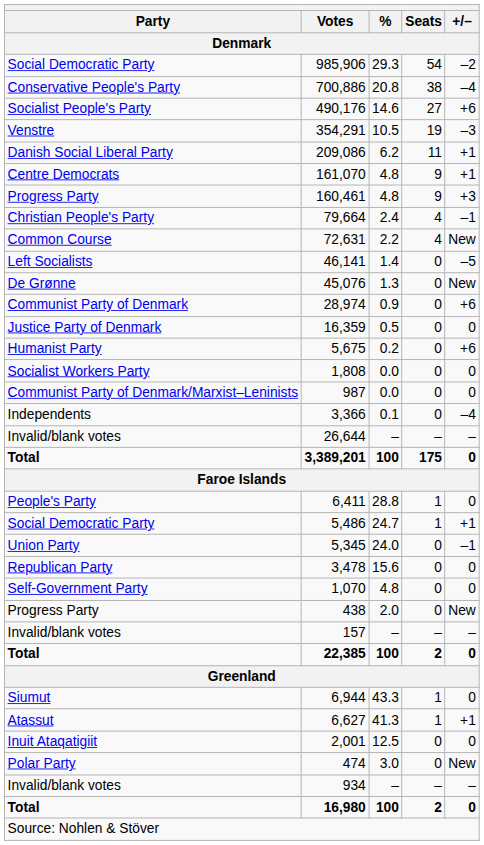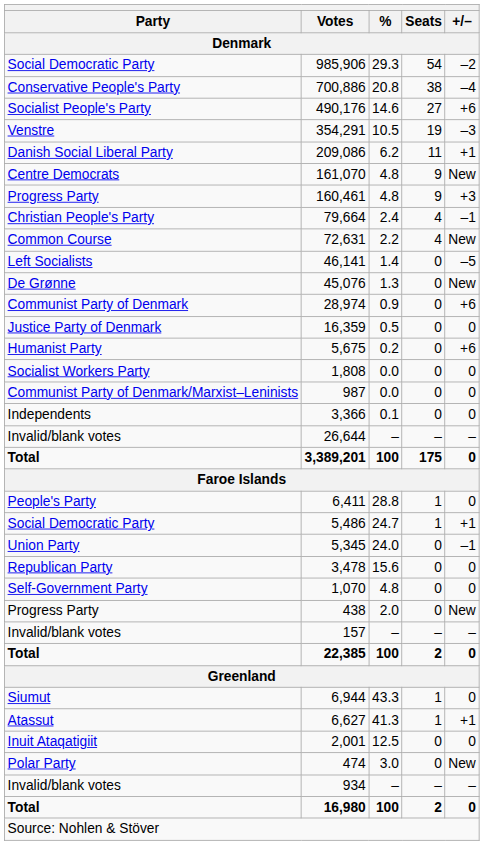 <table class=wikitable style=text-align:right>
 <tr>
 <th colspan=7></th>
 </tr>
 <tr>
 <th>Party</th>
 <th>Votes</th>
 <th>%</th>
 <th>Seats</th>
 <th>+/–</th>
 </tr>
 <tr>
 <th colspan=5>Denmark</th>
 </tr>
 <tr>
 <td align=left><a href='#'>Social Democratic Party</a></td>
 <td>985,906</td>
 <td>29.3</td>
 <td>54</td>
 <td>–2</td>
 </tr>
 <tr>
 <td align=left><a href='#'>Conservative People's Party</a></td>
 <td>700,886</td>
 <td>20.8</td>
 <td>38</td>
 <td>–4</td>
 </tr>
 <tr>
 <td align=left><a href='#'>Socialist People's Party</a></td>
 <td>490,176</td>
 <td>14.6</td>
 <td>27</td>
 <td>+6</td>
 </tr>
 <tr>
 <td align=left><a href='#'>Venstre</a></td>
 <td>354,291</td>
 <td>10.5</td>
 <td>19</td>
 <td>–3</td>
 </tr>
 <tr>
 <td align=left><a href='#'>Danish Social Liberal Party</a></td>
 <td>209,086</td>
 <td>6.2</td>
 <td>11</td>
 <td>+1</td>
 </tr>
 <tr>
 <td align=left><a href='#'>Centre Democrats</a></td>
 <td>161,070</td>
 <td>4.8</td>
 <td>9</td>
-<td>+1</td>
+<td>New</td>
 </tr>
 <tr>
 <td align=left><a href='#'>Progress Party</a></td>
 <td>160,461</td>
 <td>4.8</td>
 <td>9</td>
 <td>+3</td>
 </tr>
 <tr>
 <td align=left><a href='#'>Christian People's Party</a></td>
 <td>79,664</td>
 <td>2.4</td>
 <td>4</td>
 <td>–1</td>
 </tr>
 <tr>
 <td align=left><a href='#'>Common Course</a></td>
 <td>72,631</td>
 <td>2.2</td>
 <td>4</td>
 <td>New</td>
 </tr>
 <tr>
 <td align=left><a href='#'>Left Socialists</a></td>
 <td>46,141</td>
 <td>1.4</td>
 <td>0</td>
 <td>–5</td>
 </tr>
 <tr>
 <td align=left><a href='#'>De Grønne</a></td>
 <td>45,076</td>
 <td>1.3</td>
 <td>0</td>
 <td>New</td>
 </tr>
 <tr>
 <td align=left><a href='#'>Communist Party of Denmark</a></td>
 <td>28,974</td>
 <td>0.9</td>
 <td>0</td>
 <td>+6</td>
 </tr>
 <tr>
 <td align=left><a href='#'>Justice Party of Denmark</a></td>
 <td>16,359</td>
 <td>0.5</td>
 <td>0</td>
 <td>0</td>
 </tr>
 <tr>
 <td align=left><a href='#'>Humanist Party</a></td>
 <td>5,675</td>
 <td>0.2</td>
 <td>0</td>
 <td>+6</td>
 </tr>
 <tr>
 <td align=left><a href='#'>Socialist Workers Party</a></td>
 <td>1,808</td>
 <td>0.0</td>
 <td>0</td>
 <td>0</td>
 </tr>
 <tr>
 <td align=left><a href='#'>Communist Party of Denmark/Marxist–Leninists</a></td>
 <td>987</td>
 <td>0.0</td>
 <td>0</td>
 <td>0</td>
 </tr>
 <tr>
 <td align=left>Independents</td>
 <td>3,366</td>
 <td>0.1</td>
 <td>0</td>
-<td>–4</td>
+<td>0</td>
 </tr>
 <tr>
 <td align=left>Invalid/blank votes</td>
 <td>26,644</td>
 <td>–</td>
 <td>–</td>
 <td>–</td>
 </tr>
 <tr>
 <td align=left><strong>Total</strong></td>
 <td><strong>3,389,201</strong></td>
 <td><strong>100</strong></td>
 <td><strong>175</strong></td>
 <td><strong>0</strong></td>
 </tr>
 <tr>
 <th colspan=5>Faroe Islands</th>
 </tr>
 <tr>
 <td align=left><a href='#'>People's Party</a></td>
 <td>6,411</td>
 <td>28.8</td>
 <td>1</td>
 <td>0</td>
 </tr>
 <tr>
 <td align=left><a href='#'>Social Democratic Party</a></td>
 <td>5,486</td>
 <td>24.7</td>
 <td>1</td>
 <td>+1</td>
 </tr>
 <tr>
 <td align=left><a href='#'>Union Party</a></td>
 <td>5,345</td>
 <td>24.0</td>
 <td>0</td>
 <td>–1</td>
 </tr>
 <tr>
 <td align=left><a href='#'>Republican Party</a></td>
 <td>3,478</td>
 <td>15.6</td>
 <td>0</td>
 <td>0</td>
 </tr>
 <tr>
 <td align=left><a href='#'>Self-Government Party</a></td>
 <td>1,070</td>
 <td>4.8</td>
 <td>0</td>
 <td>0</td>
 </tr>
 <tr>
 <td align=left>Progress Party</td>
 <td>438</td>
 <td>2.0</td>
 <td>0</td>
 <td>New</td>
 </tr>
 <tr>
 <td align=left>Invalid/blank votes</td>
 <td>157</td>
 <td>–</td>
 <td>–</td>
 <td>–</td>
 </tr>
 <tr>
 <td align=left><strong>Total</strong></td>
 <td><strong>22,385</strong></td>
 <td><strong>100</strong></td>
 <td><strong>2</strong></td>
 <td><strong>0</strong></td>
 </tr>
 <tr>
 <th colspan=5>Greenland</th>
 </tr>
 <tr>
 <td align=left><a href='#'>Siumut</a></td>
 <td>6,944</td>
 <td>43.3</td>
 <td>1</td>
 <td>0</td>
 </tr>
 <tr>
 <td align=left><a href='#'>Atassut</a></td>
 <td>6,627</td>
 <td>41.3</td>
 <td>1</td>
 <td>+1</td>
 </tr>
 <tr>
 <td align=left><a href='#'>Inuit Ataqatigiit</a></td>
 <td>2,001</td>
 <td>12.5</td>
 <td>0</td>
 <td>0</td>
 </tr>
 <tr>
 <td align=left><a href='#'>Polar Party</a></td>
 <td>474</td>
 <td>3.0</td>
 <td>0</td>
 <td>New</td>
 </tr>
 <tr>
 <td align=left>Invalid/blank votes</td>
 <td>934</td>
 <td>–</td>
 <td>–</td>
 <td>–</td>
 </tr>
 <tr>
 <td align=left><strong>Total</strong></td>
 <td><strong>16,980</strong></td>
 <td><strong>100</strong></td>
 <td><strong>2</strong></td>
 <td><strong>0</strong></td>
 </tr>
 <tr>
 <td align=left colspan=5>Source: Nohlen & Stöver</td>
 </tr>
 </table>
